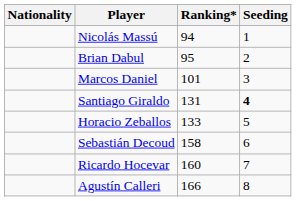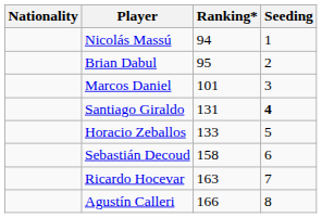 <table class="wikitable" border="1">
 <tr>
 <th>Nationality</th>
 <th>Player</th>
 <th>Ranking*</th>
 <th>Seeding</th>
 </tr>
 <tr>
 <td></td>
 <td><a href='#'>Nicolás Massú</a></td>
 <td>94</td>
 <td>1</td>
 </tr>
 <tr>
 <td></td>
 <td><a href='#'>Brian Dabul</a></td>
 <td>95</td>
 <td>2</td>
 </tr>
 <tr>
 <td></td>
 <td><a href='#'>Marcos Daniel</a></td>
 <td>101</td>
 <td>3</td>
 </tr>
 <tr>
 <td></td>
 <td><a href='#'>Santiago Giraldo</a></td>
 <td>131</td>
 <td><strong>4</strong></td>
 </tr>
 <tr>
 <td></td>
 <td><a href='#'>Horacio Zeballos</a></td>
 <td>133</td>
 <td>5</td>
 </tr>
 <tr>
 <td></td>
 <td><a href='#'>Sebastián Decoud</a></td>
 <td>158</td>
 <td>6</td>
 </tr>
 <tr>
 <td></td>
 <td><a href='#'>Ricardo Hocevar</a></td>
-<td>160</td>
+<td>163</td>
 <td>7</td>
 </tr>
 <tr>
 <td></td>
 <td><a href='#'>Agustín Calleri</a></td>
 <td>166</td>
 <td>8</td>
 </tr>
 </table>
